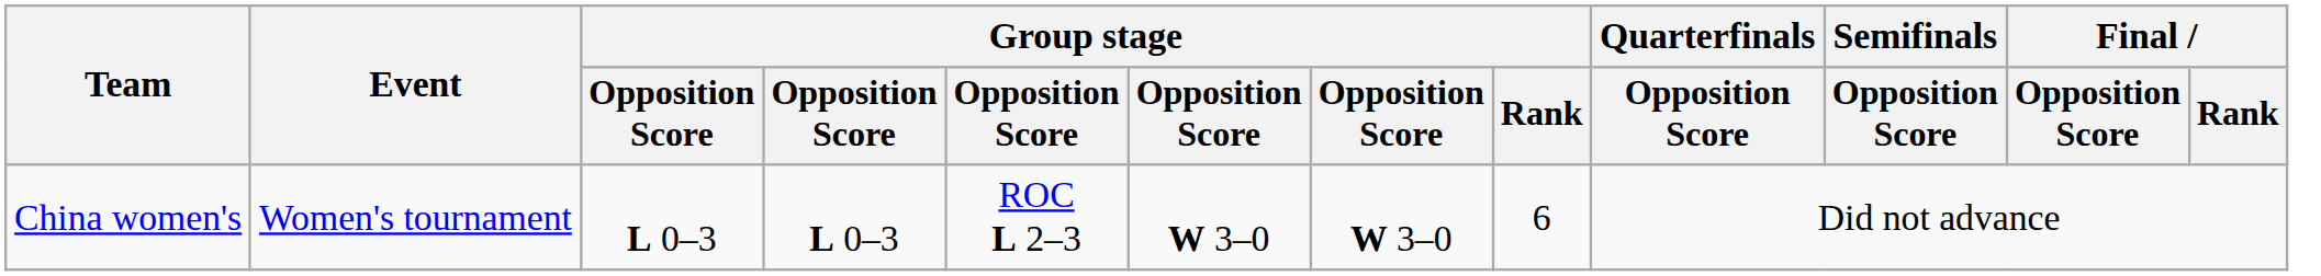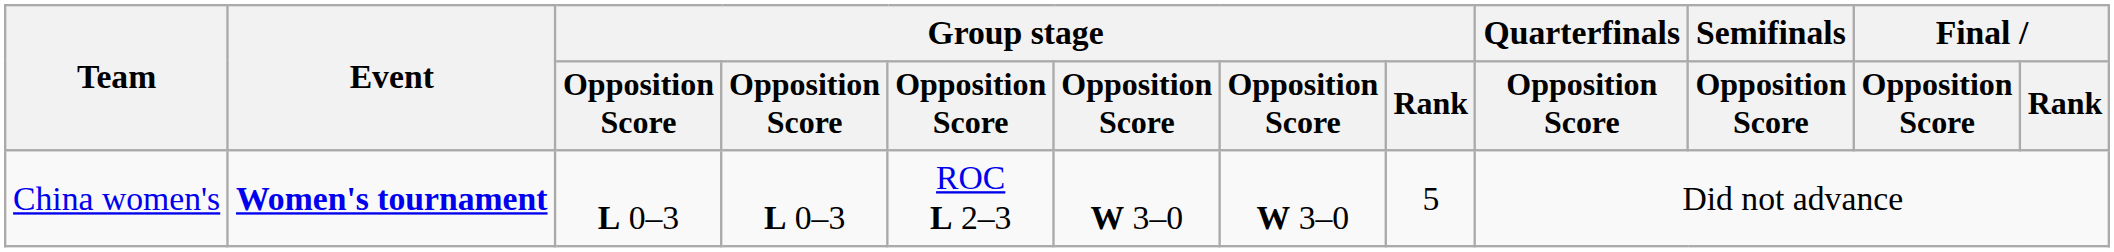 <table class=wikitable style=font-size:90%;text-align:center>
 <tr>
 <th rowspan=2>Team</th>
 <th rowspan=2>Event</th>
 <th colspan=6>Group stage</th>
 <th>Quarterfinals</th>
 <th>Semifinals</th>
 <th colspan=2>Final / </th>
 </tr>
 <tr style=font-size:95%>
 <th>Opposition<br>Score</th>
 <th>Opposition<br>Score</th>
 <th>Opposition<br>Score</th>
 <th>Opposition<br>Score</th>
 <th>Opposition<br>Score</th>
 <th>Rank</th>
 <th>Opposition<br>Score</th>
 <th>Opposition<br>Score</th>
 <th>Opposition<br>Score</th>
 <th>Rank</th>
 </tr>
 <tr>
 <td align=left><a href='#'>China women's</a></td>
-<td align=left><a href='#'>Women's tournament</a></td>
+<td align=left><strong><a href='#'>Women's tournament</a></strong></td>
 <td><br><strong>L</strong> 0–3</td>
 <td><br><strong>L</strong> 0–3</td>
 <td> <a href='#'>ROC</a><br><strong>L</strong> 2–3</td>
 <td><br><strong>W</strong> 3–0</td>
 <td><br><strong>W</strong> 3–0</td>
-<td>6</td>
+<td>5</td>
 <td colspan=4>Did not advance</td>
 </tr>
 </table>
